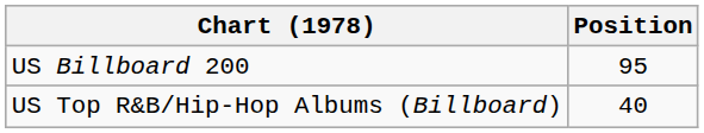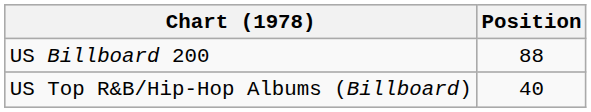 <table class="wikitable sortable">
 <tr>
 <th>Chart (1978)</th>
 <th>Position</th>
 </tr>
 <tr>
 <td>US <em>Billboard</em> 200</td>
-<td align="center">95</td>
+<td align="center">88</td>
 </tr>
 <tr>
 <td>US Top R&B/Hip-Hop Albums (<em>Billboard</em>)</td>
 <td align="center">40</td>
 </tr>
 </table>
